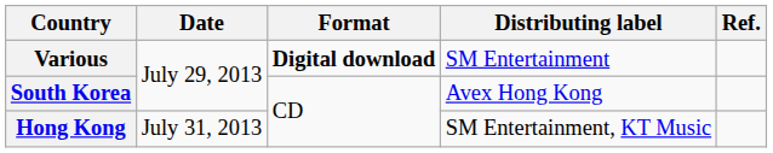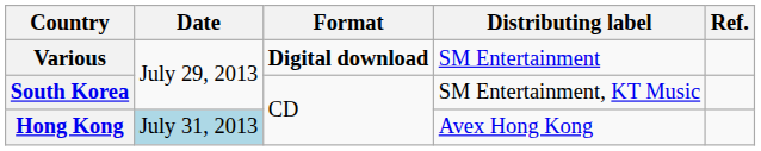 <table class="wikitable plainrowheaders">
 <tr>
 <th>Country</th>
 <th>Date</th>
 <th>Format</th>
 <th>Distributing label</th>
 <th>Ref.</th>
 </tr>
 <tr>
 <th scope="row">Various</th>
 <td rowspan="2">July 29, 2013</td>
 <td><strong>Digital download</strong></td>
 <td><a href='#'>SM Entertainment</a></td>
 <td style="text-align:center;"></td>
 </tr>
 <tr>
 <th scope="row"><a href='#'>South Korea</a></th>
 <td rowspan="2">CD</td>
-<td><a href='#'>Avex Hong Kong</a></td>
+<td>SM Entertainment, <a href='#'>KT Music</a></td>
 <td style="text-align:center;"></td>
 </tr>
 <tr>
 <th scope="row"><a href='#'>Hong Kong</a></th>
-<td>July 31, 2013</td>
-<td>SM Entertainment, <a href='#'>KT Music</a></td>
+<td style="background: lightblue;">July 31, 2013</td>
+<td><a href='#'>Avex Hong Kong</a></td>
 <td style="text-align:center;"></td>
 </tr>
 </table>
